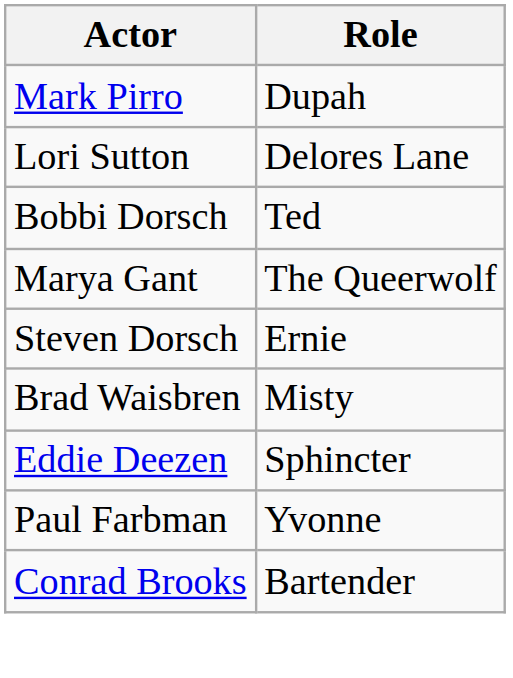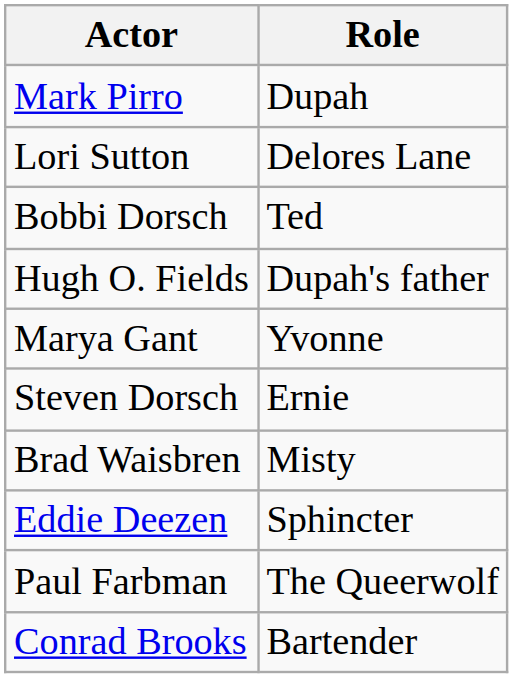 <table class="wikitable">
 <tr>
 <th>Actor</th>
 <th>Role</th>
 </tr>
 <tr>
 <td><a href='#'>Mark Pirro</a></td>
 <td>Dupah</td>
 </tr>
 <tr>
 <td>Lori Sutton</td>
 <td>Delores Lane</td>
 </tr>
 <tr>
 <td>Bobbi Dorsch</td>
 <td>Ted</td>
 </tr>
 <tr>
+<td>Hugh O. Fields</td>
+<td>Dupah's father</td>
+</tr>
+<tr>
 <td>Marya Gant</td>
-<td>The Queerwolf</td>
+<td>Yvonne</td>
 </tr>
 <tr>
 <td>Steven Dorsch</td>
 <td>Ernie</td>
 </tr>
 <tr>
 <td>Brad Waisbren</td>
 <td>Misty</td>
 </tr>
 <tr>
 <td><a href='#'>Eddie Deezen</a></td>
 <td>Sphincter</td>
 </tr>
 <tr>
 <td>Paul Farbman</td>
-<td>Yvonne</td>
+<td>The Queerwolf</td>
 </tr>
 <tr>
 <td><a href='#'>Conrad Brooks</a></td>
 <td>Bartender</td>
 </tr>
 </table>
